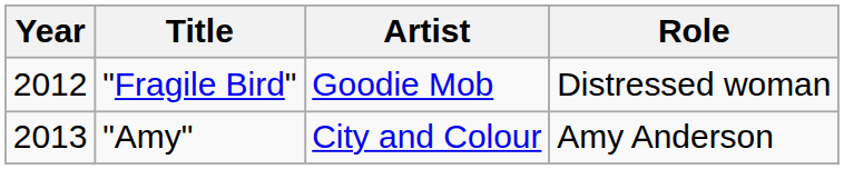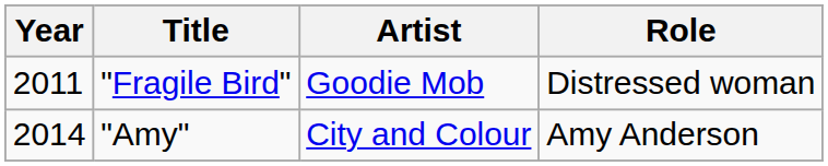 <table class="wikitable sortable">
 <tr>
 <th>Year</th>
 <th>Title</th>
 <th>Artist</th>
 <th class="unsortable">Role</th>
 </tr>
 <tr>
-<td>2012</td>
+<td>2011</td>
 <td>"<a href='#'>Fragile Bird</a>"</td>
 <td><a href='#'>Goodie Mob</a></td>
 <td>Distressed woman</td>
 </tr>
 <tr>
-<td>2013</td>
+<td>2014</td>
 <td>"Amy"</td>
 <td><a href='#'>City and Colour</a></td>
 <td>Amy Anderson</td>
 </tr>
 </table>
